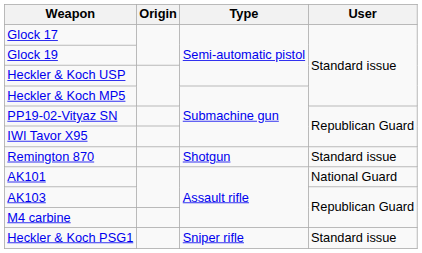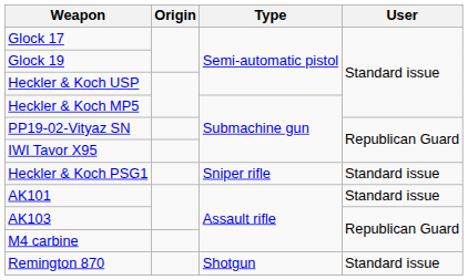 <table class="wikitable">
 <tr>
 <th>Weapon</th>
 <th>Origin</th>
 <th>Type</th>
 <th>User</th>
 </tr>
 <tr>
 <td><a href='#'>Glock 17</a></td>
 <td rowspan="2"></td>
 <td rowspan="3"><a href='#'>Semi-automatic pistol</a></td>
 <td rowspan="4">Standard issue</td>
 </tr>
 <tr>
 <td><a href='#'>Glock 19</a></td>
 </tr>
 <tr>
 <td><a href='#'>Heckler & Koch USP</a></td>
 <td rowspan="2"></td>
 </tr>
 <tr>
 <td><a href='#'>Heckler & Koch MP5</a></td>
 <td rowspan="3"><a href='#'>Submachine gun</a></td>
 </tr>
 <tr>
 <td><a href='#'>PP19-02-Vityaz SN</a></td>
 <td></td>
 <td rowspan="2">Republican Guard</td>
 </tr>
 <tr>
 <td><a href='#'>IWI Tavor X95</a></td>
 <td></td>
 </tr>
 <tr>
-<td><a href='#'>Remington 870</a></td>
+<td><a href='#'>Heckler & Koch PSG1</a></td>
 <td></td>
-<td><a href='#'>Shotgun</a></td>
+<td><a href='#'>Sniper rifle</a></td>
 <td>Standard issue</td>
 </tr>
 <tr>
 <td><a href='#'>AK101</a></td>
 <td rowspan="2"></td>
 <td rowspan="3"><a href='#'>Assault rifle</a></td>
-<td>National Guard</td>
+<td>Standard issue</td>
 </tr>
 <tr>
 <td><a href='#'>AK103</a></td>
 <td rowspan="2">Republican Guard</td>
 </tr>
 <tr>
 <td><a href='#'>M4 carbine</a></td>
 <td></td>
 </tr>
 <tr>
-<td><a href='#'>Heckler & Koch PSG1</a></td>
+<td><a href='#'>Remington 870</a></td>
 <td></td>
-<td><a href='#'>Sniper rifle</a></td>
+<td><a href='#'>Shotgun</a></td>
 <td>Standard issue</td>
 </tr>
 </table>
